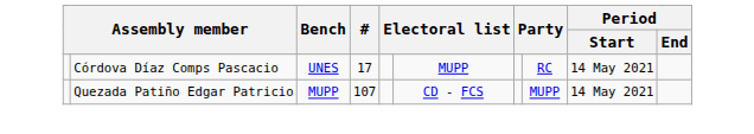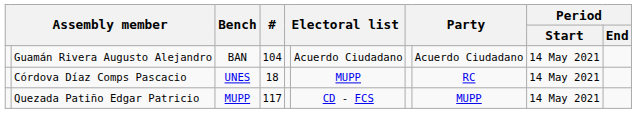 <table class="wikitable sortable" style="text-align:center; margin:auto;">
 <tr>
 <th colspan="2" rowspan="2">Assembly member</th>
 <th rowspan="2">Bench</th>
 <th rowspan="2">#</th>
 <th colspan="2" rowspan="2">Electoral list</th>
 <th colspan="2" rowspan="2">Party</th>
 <th colspan="2">Period</th>
 </tr>
 <tr>
 <th>Start</th>
 <th>End</th>
 </tr>
 <tr>
 <td></td>
+<td align="left"><small>Guamán Rivera Augusto Alejandro</small></td>
+<td><small>BAN</small></td>
+<td><small>104</small></td>
+<td></td>
+<td><small>Acuerdo Ciudadano</small></td>
+<td></td>
+<td><small>Acuerdo Ciudadano</small></td>
+<td><small>14 May 2021</small></td>
+<td></td>
+</tr>
+<tr>
+<td></td>
 <td align="left"><small>Córdova Díaz Comps Pascacio</small></td>
 <td><small><a href='#'>UNES</a></small></td>
-<td><small>17</small></td>
+<td><small>18</small></td>
 <td></td>
 <td><small><a href='#'>MUPP</a></small></td>
 <td></td>
 <td><small><a href='#'>RC</a></small></td>
 <td><small>14 May 2021</small></td>
 <td></td>
 </tr>
 <tr>
 <td></td>
 <td align="left"><small>Quezada Patiño Edgar Patricio</small></td>
 <td><small><a href='#'>MUPP</a></small></td>
-<td><small>107</small></td>
+<td><small>117</small></td>
 <td></td>
 <td><small><a href='#'>CD</a> - <a href='#'>FCS</a></small></td>
 <td></td>
 <td><small><a href='#'>MUPP</a></small></td>
 <td><small>14 May 2021</small></td>
 <td></td>
 </tr>
 </table>
